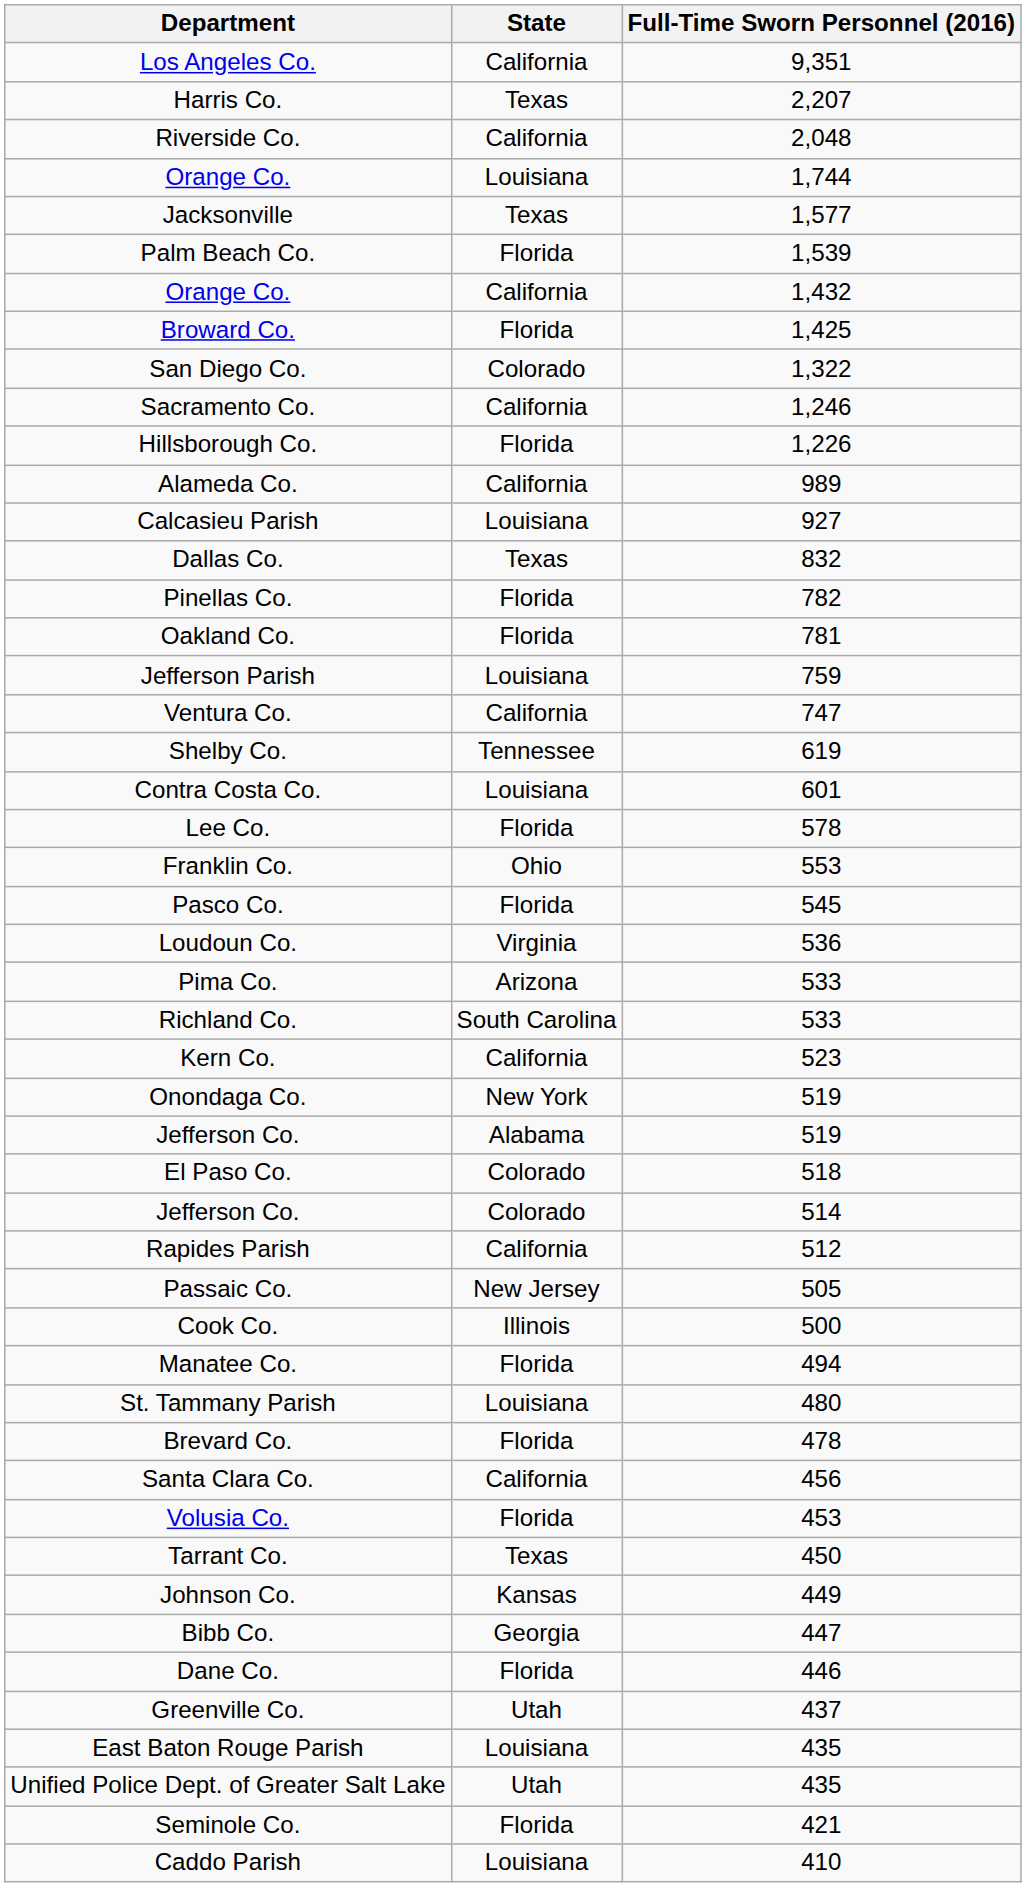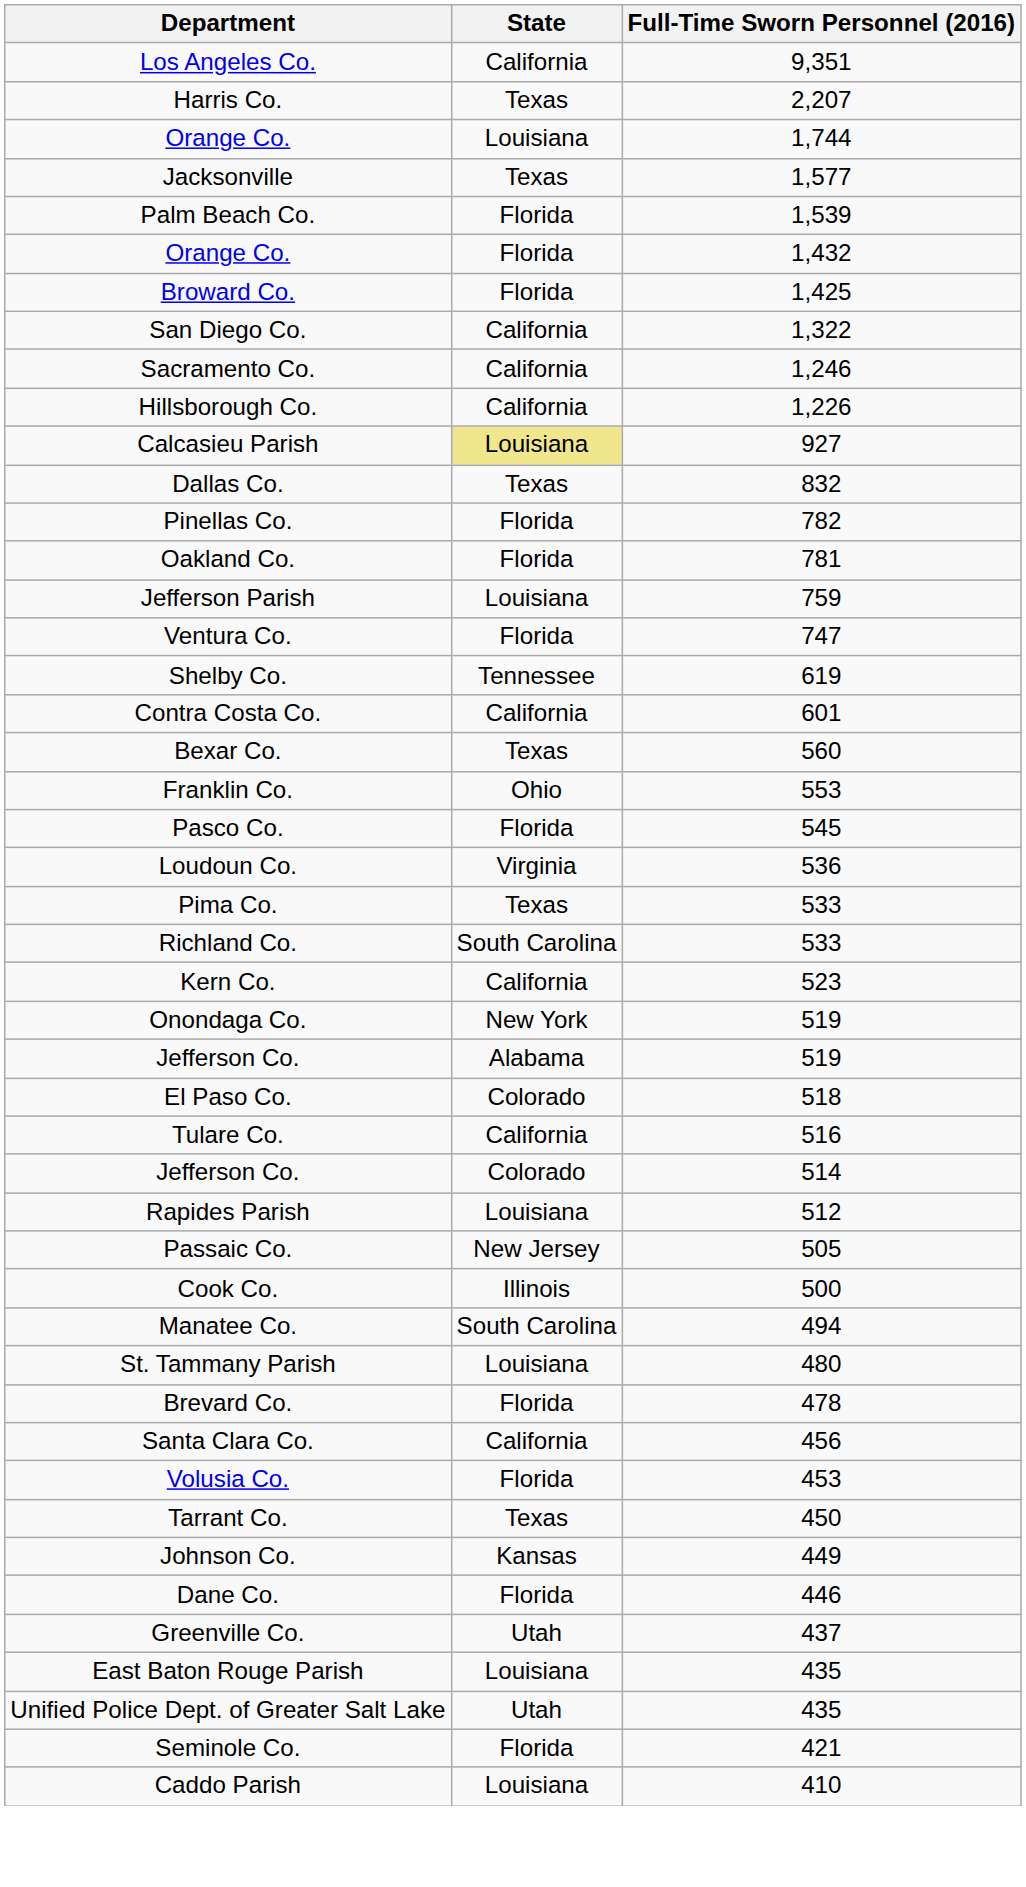 <table class="wikitable sortable plainrowheaders" style="text-align: center;">
 <tr>
 <th>Department</th>
 <th>State</th>
 <th>Full-Time Sworn Personnel (2016)</th>
 </tr>
 <tr>
 <td><a href='#'>Los Angeles Co.</a></td>
 <td>California</td>
 <td>9,351</td>
 </tr>
 <tr>
 <td>Harris Co.</td>
 <td>Texas</td>
 <td>2,207</td>
-</tr>
-<tr>
-<td>Riverside Co.</td>
-<td>California</td>
-<td>2,048</td>
 </tr>
 <tr>
 <td><a href='#'>Orange Co.</a></td>
 <td>Louisiana</td>
 <td>1,744</td>
 </tr>
 <tr>
 <td>Jacksonville</td>
 <td>Texas</td>
 <td>1,577</td>
 </tr>
 <tr>
 <td>Palm Beach Co.</td>
 <td>Florida</td>
 <td>1,539</td>
 </tr>
 <tr>
 <td><a href='#'>Orange Co.</a></td>
-<td>California</td>
+<td>Florida</td>
 <td>1,432</td>
 </tr>
 <tr>
 <td><a href='#'>Broward Co.</a></td>
 <td>Florida</td>
 <td>1,425</td>
 </tr>
 <tr>
 <td>San Diego Co.</td>
-<td>Colorado</td>
+<td>California</td>
 <td>1,322</td>
 </tr>
 <tr>
 <td>Sacramento Co.</td>
 <td>California</td>
 <td>1,246</td>
 </tr>
 <tr>
 <td>Hillsborough Co.</td>
-<td>Florida</td>
+<td>California</td>
 <td>1,226</td>
 </tr>
 <tr>
-<td>Alameda Co.</td>
-<td>California</td>
-<td>989</td>
-</tr>
-<tr>
 <td>Calcasieu Parish</td>
-<td>Louisiana</td>
+<td style="background: khaki;">Louisiana</td>
 <td>927</td>
 </tr>
 <tr>
 <td>Dallas Co.</td>
 <td>Texas</td>
 <td>832</td>
 </tr>
 <tr>
 <td>Pinellas Co.</td>
 <td>Florida</td>
 <td>782</td>
 </tr>
 <tr>
 <td>Oakland Co.</td>
 <td>Florida</td>
 <td>781</td>
 </tr>
 <tr>
 <td>Jefferson Parish</td>
 <td>Louisiana</td>
 <td>759</td>
 </tr>
 <tr>
 <td>Ventura Co.</td>
-<td>California</td>
+<td>Florida</td>
 <td>747</td>
 </tr>
 <tr>
 <td>Shelby Co.</td>
 <td>Tennessee</td>
 <td>619</td>
 </tr>
 <tr>
 <td>Contra Costa Co.</td>
-<td>Louisiana</td>
+<td>California</td>
 <td>601</td>
 </tr>
 <tr>
-<td>Lee Co.</td>
-<td>Florida</td>
-<td>578</td>
+<td>Bexar Co.</td>
+<td>Texas</td>
+<td>560</td>
 </tr>
 <tr>
 <td>Franklin Co.</td>
 <td>Ohio</td>
 <td>553</td>
 </tr>
 <tr>
 <td>Pasco Co.</td>
 <td>Florida</td>
 <td>545</td>
 </tr>
 <tr>
 <td>Loudoun Co.</td>
 <td>Virginia</td>
 <td>536</td>
 </tr>
 <tr>
 <td>Pima Co.</td>
-<td>Arizona</td>
+<td>Texas</td>
 <td>533</td>
 </tr>
 <tr>
 <td>Richland Co.</td>
 <td>South Carolina</td>
 <td>533</td>
 </tr>
 <tr>
 <td>Kern Co.</td>
 <td>California</td>
 <td>523</td>
 </tr>
 <tr>
 <td>Onondaga Co.</td>
 <td>New York</td>
 <td>519</td>
 </tr>
 <tr>
 <td>Jefferson Co.</td>
 <td>Alabama</td>
 <td>519</td>
 </tr>
 <tr>
 <td>El Paso Co.</td>
 <td>Colorado</td>
 <td>518</td>
 </tr>
 <tr>
+<td>Tulare Co.</td>
+<td>California</td>
+<td>516</td>
+</tr>
+<tr>
 <td>Jefferson Co.</td>
 <td>Colorado</td>
 <td>514</td>
 </tr>
 <tr>
 <td>Rapides Parish</td>
-<td>California</td>
+<td>Louisiana</td>
 <td>512</td>
 </tr>
 <tr>
 <td>Passaic Co.</td>
 <td>New Jersey</td>
 <td>505</td>
 </tr>
 <tr>
 <td>Cook Co.</td>
 <td>Illinois</td>
 <td>500</td>
 </tr>
 <tr>
 <td>Manatee Co.</td>
-<td>Florida</td>
+<td>South Carolina</td>
 <td>494</td>
 </tr>
 <tr>
 <td>St. Tammany Parish</td>
 <td>Louisiana</td>
 <td>480</td>
 </tr>
 <tr>
 <td>Brevard Co.</td>
 <td>Florida</td>
 <td>478</td>
 </tr>
 <tr>
 <td>Santa Clara Co.</td>
 <td>California</td>
 <td>456</td>
 </tr>
 <tr>
 <td><a href='#'>Volusia Co.</a></td>
 <td>Florida</td>
 <td>453</td>
 </tr>
 <tr>
 <td>Tarrant Co.</td>
 <td>Texas</td>
 <td>450</td>
 </tr>
 <tr>
 <td>Johnson Co.</td>
 <td>Kansas</td>
 <td>449</td>
 </tr>
 <tr>
-<td>Bibb Co.</td>
-<td>Georgia</td>
-<td>447</td>
-</tr>
-<tr>
 <td>Dane Co.</td>
 <td>Florida</td>
 <td>446</td>
 </tr>
 <tr>
 <td>Greenville Co.</td>
 <td>Utah</td>
 <td>437</td>
 </tr>
 <tr>
 <td>East Baton Rouge Parish</td>
 <td>Louisiana</td>
 <td>435</td>
 </tr>
 <tr>
 <td>Unified Police Dept. of Greater Salt Lake</td>
 <td>Utah</td>
 <td>435</td>
 </tr>
 <tr>
 <td>Seminole Co.</td>
 <td>Florida</td>
 <td>421</td>
 </tr>
 <tr>
 <td>Caddo Parish</td>
 <td>Louisiana</td>
 <td>410</td>
 </tr>
 </table>
